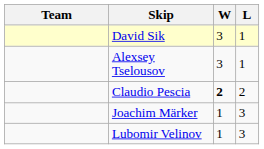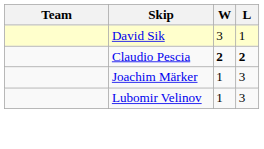 <table class="wikitable">
 <tr>
 <th width="120">Team</th>
 <th width="120">Skip</th>
 <th width="20">W</th>
 <th width="20">L</th>
 </tr>
 <tr bgcolor="#ffffcc">
 <td></td>
 <td><a href='#'>David Sik</a></td>
 <td>3</td>
 <td>1</td>
 </tr>
 <tr>
 <td></td>
-<td><a href='#'>Alexsey Tselousov</a></td>
-<td>3</td>
-<td>1</td>
-</tr>
-<tr>
-<td></td>
 <td><a href='#'>Claudio Pescia</a></td>
 <td><strong>2</strong></td>
-<td>2</td>
+<td><strong>2</strong></td>
 </tr>
 <tr>
 <td></td>
 <td><a href='#'>Joachim Märker</a></td>
 <td>1</td>
 <td>3</td>
 </tr>
 <tr>
 <td></td>
 <td><a href='#'>Lubomir Velinov</a></td>
 <td>1</td>
 <td>3</td>
 </tr>
 </table>
